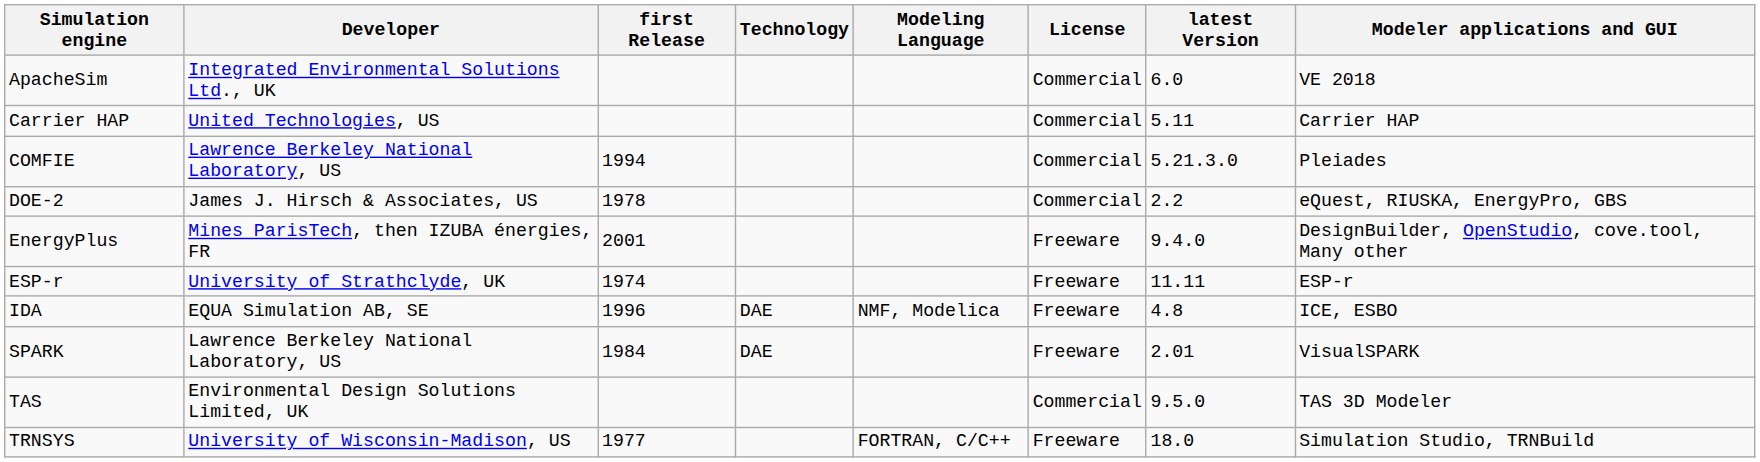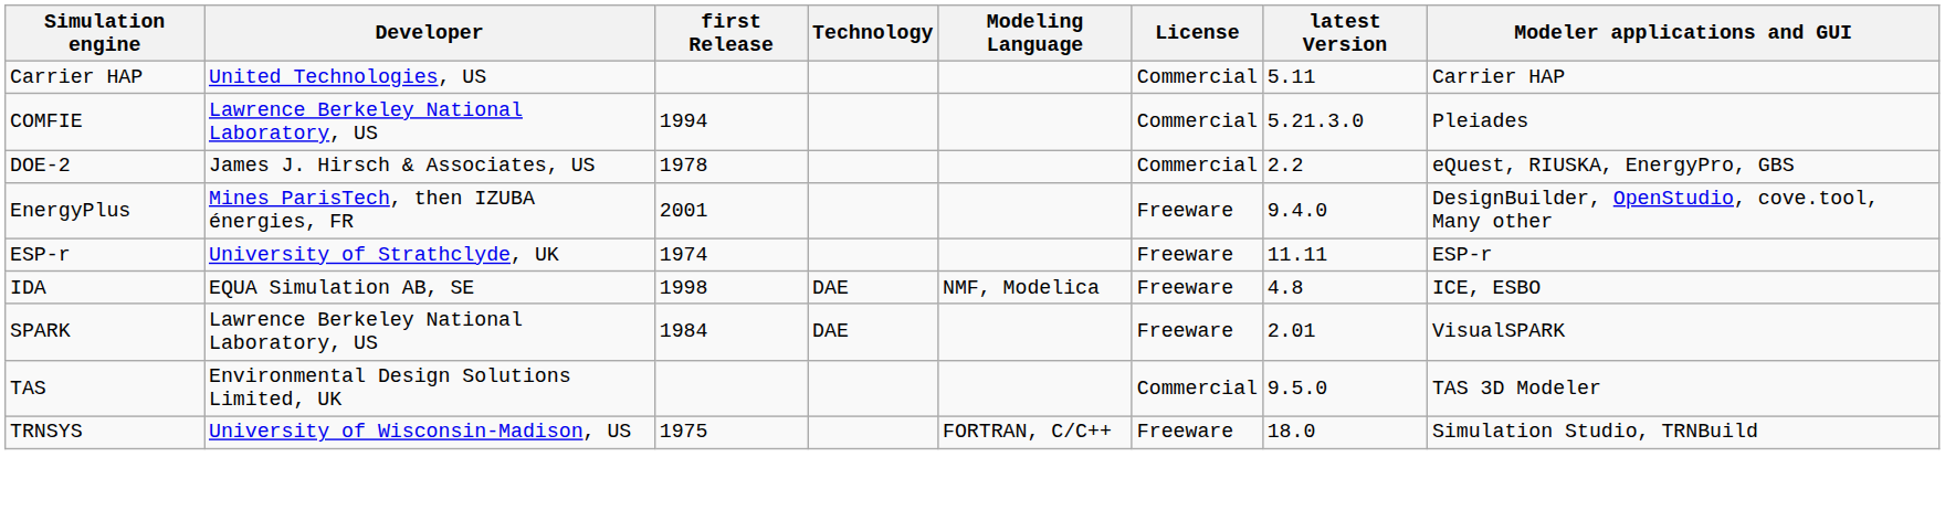 <table class="wikitable">
 <tr>
 <th>Simulation engine</th>
 <th>Developer</th>
 <th>first Release</th>
 <th>Technology</th>
 <th>Modeling Language</th>
 <th>License</th>
 <th>latest Version</th>
 <th>Modeler applications and GUI</th>
-</tr>
-<tr>
-<td>ApacheSim</td>
-<td><a href='#'>Integrated Environmental Solutions Ltd</a>., UK</td>
-<td></td>
-<td></td>
-<td></td>
-<td>Commercial</td>
-<td>6.0</td>
-<td>VE 2018</td>
 </tr>
 <tr>
 <td>Carrier HAP</td>
 <td><a href='#'>United Technologies</a>, US</td>
 <td></td>
 <td></td>
 <td></td>
 <td>Commercial</td>
 <td>5.11</td>
 <td>Carrier HAP</td>
 </tr>
 <tr>
 <td>COMFIE</td>
 <td><a href='#'>Lawrence Berkeley National Laboratory</a>, US</td>
 <td>1994</td>
 <td></td>
 <td></td>
 <td>Commercial</td>
 <td>5.21.3.0</td>
 <td>Pleiades</td>
 </tr>
 <tr>
 <td>DOE-2</td>
 <td>James J. Hirsch & Associates, US</td>
 <td>1978</td>
 <td></td>
 <td></td>
 <td>Commercial</td>
 <td>2.2</td>
 <td>eQuest, RIUSKA, EnergyPro, GBS</td>
 </tr>
 <tr>
 <td>EnergyPlus</td>
 <td><a href='#'>Mines ParisTech</a>, then IZUBA énergies, FR</td>
 <td>2001</td>
 <td></td>
 <td></td>
 <td>Freeware</td>
 <td>9.4.0</td>
 <td>DesignBuilder, <a href='#'>OpenStudio</a>, cove.tool, Many other</td>
 </tr>
 <tr>
 <td>ESP-r</td>
 <td><a href='#'>University of Strathclyde</a>, UK</td>
 <td>1974</td>
 <td></td>
 <td></td>
 <td>Freeware</td>
 <td>11.11</td>
 <td>ESP-r</td>
 </tr>
 <tr>
 <td>IDA</td>
 <td>EQUA Simulation AB, SE</td>
-<td>1996</td>
+<td>1998</td>
 <td>DAE</td>
 <td>NMF, Modelica</td>
 <td>Freeware</td>
 <td>4.8</td>
 <td>ICE, ESBO</td>
 </tr>
 <tr>
 <td>SPARK</td>
 <td>Lawrence Berkeley National Laboratory, US</td>
 <td>1984</td>
 <td>DAE</td>
 <td></td>
 <td>Freeware</td>
 <td>2.01</td>
 <td>VisualSPARK</td>
 </tr>
 <tr>
 <td>TAS</td>
 <td>Environmental Design Solutions Limited, UK</td>
 <td></td>
 <td></td>
 <td></td>
 <td>Commercial</td>
 <td>9.5.0</td>
 <td>TAS 3D Modeler</td>
 </tr>
 <tr>
 <td>TRNSYS</td>
 <td><a href='#'>University of Wisconsin-Madison</a>, US</td>
-<td>1977</td>
+<td>1975</td>
 <td></td>
 <td>FORTRAN, C/C++</td>
 <td>Freeware</td>
 <td>18.0</td>
 <td>Simulation Studio, TRNBuild</td>
 </tr>
 </table>
